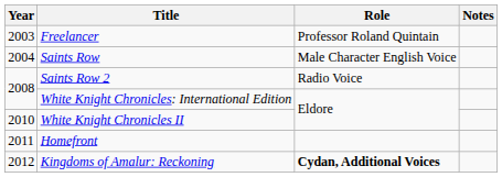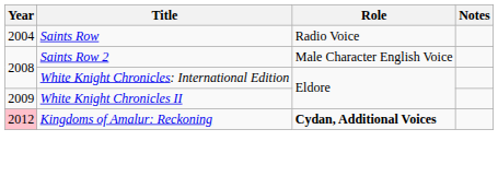 <table class="wikitable sortable">
 <tr>
 <th style="">Year</th>
 <th style="">Title</th>
 <th style="">Role</th>
 <th style="">Notes</th>
 </tr>
 <tr>
-<td>2003</td>
-<td><em><a href='#'>Freelancer</a></em></td>
-<td>Professor Roland Quintain</td>
-<td></td>
-</tr>
-<tr>
 <td>2004</td>
 <td><em><a href='#'>Saints Row</a></em></td>
-<td>Male Character English Voice</td>
+<td>Radio Voice</td>
 <td></td>
 </tr>
 <tr>
 <td rowspan=2>2008</td>
 <td><em><a href='#'>Saints Row 2</a></em></td>
-<td>Radio Voice</td>
+<td>Male Character English Voice</td>
 <td></td>
 </tr>
 <tr>
 <td><em><a href='#'>White Knight Chronicles</a>: International Edition</em></td>
 <td rowspan=2>Eldore</td>
 <td></td>
 </tr>
 <tr>
-<td>2010</td>
+<td>2009</td>
 <td><em><a href='#'>White Knight Chronicles II</a></em></td>
 <td></td>
 </tr>
 <tr>
-<td>2011</td>
-<td><em><a href='#'>Homefront</a></em></td>
-<td></td>
-<td></td>
-</tr>
-<tr>
-<td>2012</td>
+<td style="background: pink;">2012</td>
 <td><em><a href='#'>Kingdoms of Amalur: Reckoning</a></em></td>
 <td><strong>Cydan, Additional Voices</strong></td>
 <td></td>
 </tr>
 </table>
